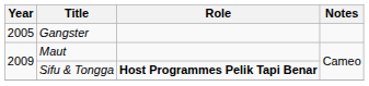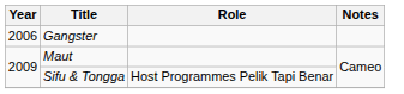 <table class="wikitable">
 <tr>
 <th>Year</th>
 <th>Title</th>
 <th>Role</th>
 <th>Notes</th>
 </tr>
 <tr>
-<td>2005</td>
+<td>2006</td>
 <td><em>Gangster</em></td>
 <td></td>
 <td></td>
 </tr>
 <tr>
 <td rowspan="2">2009</td>
 <td><em>Maut</em></td>
 <td></td>
 <td rowspan="2">Cameo</td>
 </tr>
 <tr>
 <td><em>Sifu & Tongga</em></td>
-<td><strong>Host Programmes Pelik Tapi Benar</strong></td>
+<td>Host Programmes Pelik Tapi Benar</td>
 </tr>
 <tr>
 </tr>
 </table>
